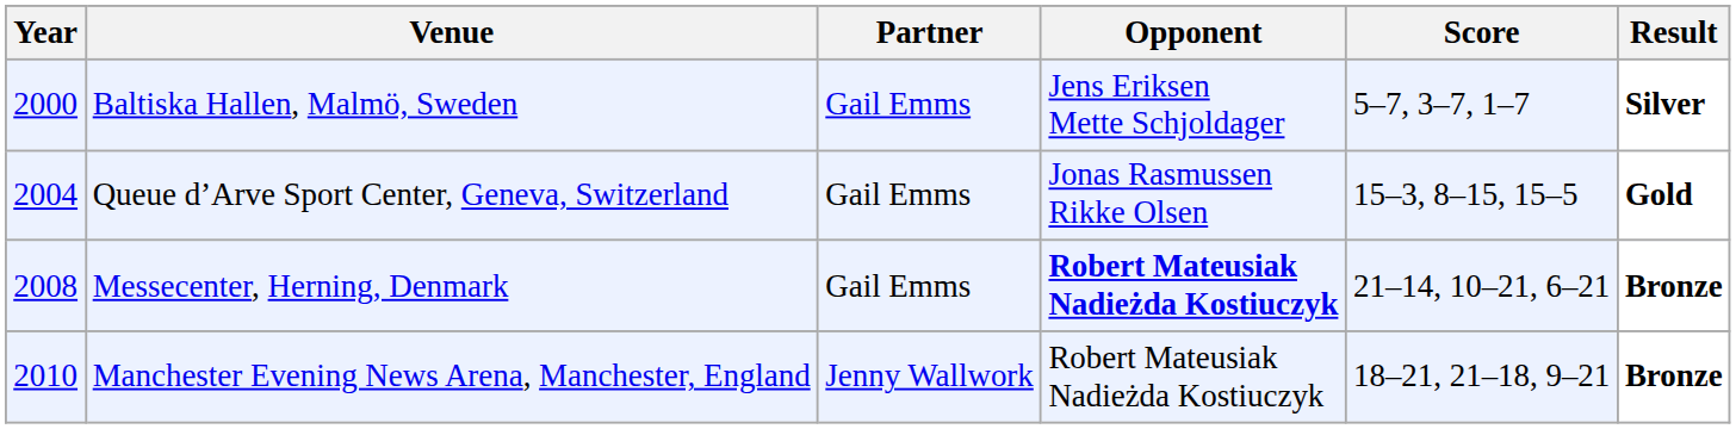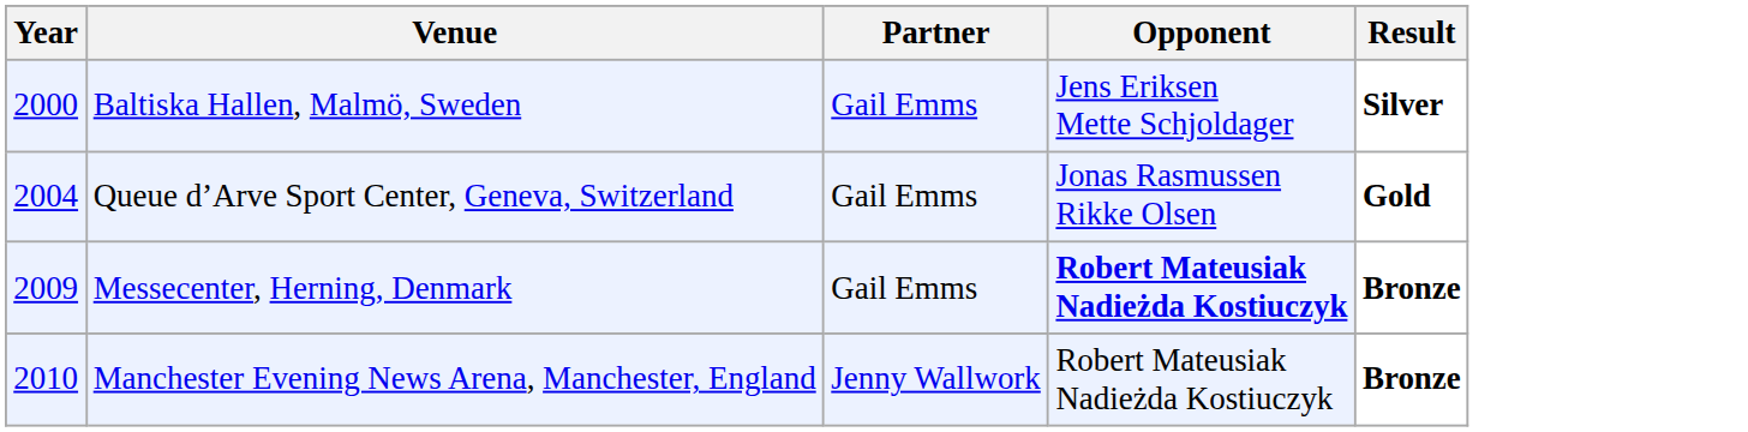 <table class="sortable wikitable" style="font-size: 90%;">
 <tr>
 <th>Year</th>
 <th>Venue</th>
 <th>Partner</th>
 <th>Opponent</th>
-<th>Score</th>
 <th>Result</th>
 </tr>
 <tr style="background:#ECF2FF">
 <td align="center"><a href='#'>2000</a></td>
 <td align="left"><a href='#'>Baltiska Hallen</a>, <a href='#'>Malmö, Sweden</a></td>
 <td align="left"> <a href='#'>Gail Emms</a></td>
 <td align="left"> <a href='#'>Jens Eriksen</a> <br>  <a href='#'>Mette Schjoldager</a></td>
-<td align="left">5–7, 3–7, 1–7</td>
 <td style="text-align:left; background:white"> <strong>Silver</strong></td>
 </tr>
 <tr style="background:#ECF2FF">
 <td align="center"><a href='#'>2004</a></td>
 <td align="left">Queue d’Arve Sport Center, <a href='#'>Geneva, Switzerland</a></td>
 <td align="left"> Gail Emms</td>
 <td align="left"> <a href='#'>Jonas Rasmussen</a> <br>  <a href='#'>Rikke Olsen</a></td>
-<td align="left">15–3, 8–15, 15–5</td>
 <td style="text-align:left; background:white"> <strong>Gold</strong></td>
 </tr>
 <tr style="background:#ECF2FF">
-<td align="center"><a href='#'>2008</a></td>
+<td align="center"><a href='#'>2009</a></td>
 <td align="left"><a href='#'>Messecenter</a>, <a href='#'>Herning, Denmark</a></td>
 <td align="left"> Gail Emms</td>
 <td align="left"><strong> <a href='#'>Robert Mateusiak</a> <br>  <a href='#'>Nadieżda Kostiuczyk</a></strong></td>
-<td align="left">21–14, 10–21, 6–21</td>
 <td style="text-align:left; background:white"> <strong>Bronze</strong></td>
 </tr>
 <tr style="background:#ECF2FF">
 <td align="center"><a href='#'>2010</a></td>
 <td align="left"><a href='#'>Manchester Evening News Arena</a>, <a href='#'>Manchester, England</a></td>
 <td align="left"> <a href='#'>Jenny Wallwork</a></td>
 <td align="left"> Robert Mateusiak <br>  Nadieżda Kostiuczyk</td>
-<td align="left">18–21, 21–18, 9–21</td>
 <td style="text-align:left; background:white"> <strong>Bronze</strong></td>
 </tr>
 </table>
